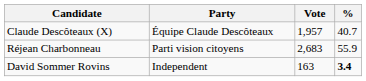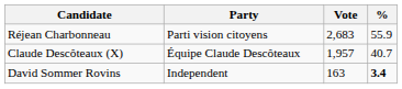 <table class="wikitable">
 <tr>
 <th bgcolor="#DDDDFF" width="200px">Candidate</th>
 <th bgcolor="#DDDDFF" width="200px">Party</th>
 <th bgcolor="#DDDDFF" width="50px">Vote</th>
 <th bgcolor="#DDDDFF" width="30px">%</th>
 </tr>
 <tr>
+<td>Réjean Charbonneau</td>
+<td>Parti vision citoyens</td>
+<td>2,683</td>
+<td>55.9</td>
+</tr>
+<tr>
 <td>Claude Descôteaux (X)</td>
 <td>Équipe Claude Descôteaux</td>
 <td>1,957</td>
 <td>40.7</td>
-</tr>
-<tr>
-<td>Réjean Charbonneau</td>
-<td>Parti vision citoyens</td>
-<td>2,683</td>
-<td>55.9</td>
 </tr>
 <tr>
 <td>David Sommer Rovins</td>
 <td>Independent</td>
 <td>163</td>
 <td><strong>3.4</strong></td>
 </tr>
 </table>
